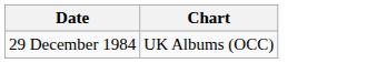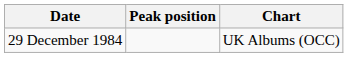 <table class="wikitable">
 <tr>
 <th>Date</th>
+<th>Peak position</th>
 <th>Chart</th>
 </tr>
 <tr>
 <td>29 December 1984</td>
+<td></td>
 <td>UK Albums (OCC)</td>
 </tr>
 </table>
